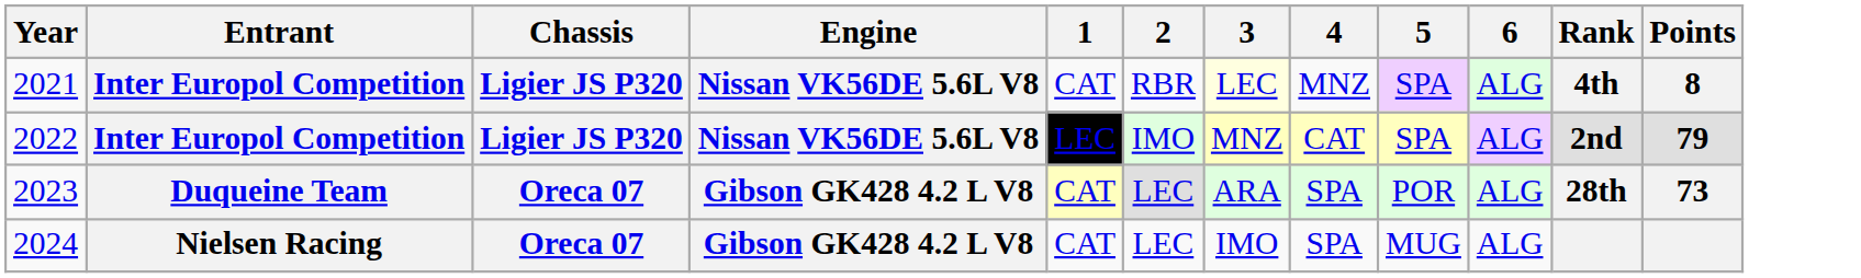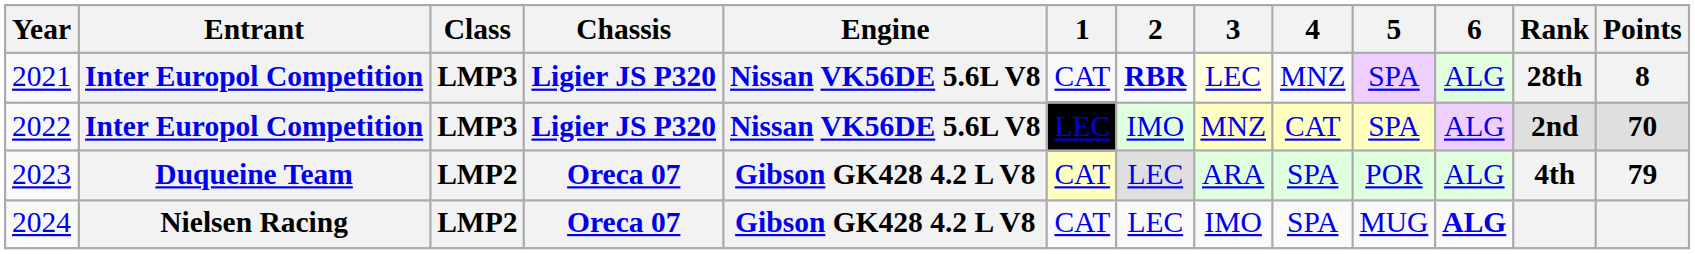 <table class="wikitable" style="text-align:center; font-size:85%">
 <tr>
 <th>Year</th>
 <th>Entrant</th>
+<th>Class</th>
 <th>Chassis</th>
 <th>Engine</th>
 <th>1</th>
 <th>2</th>
 <th>3</th>
 <th>4</th>
 <th>5</th>
 <th>6</th>
 <th>Rank</th>
 <th>Points</th>
 </tr>
 <tr>
 <td><a href='#'>2021</a></td>
 <th nowrap><a href='#'>Inter Europol Competition</a></th>
+<th>LMP3</th>
 <th nowrap><a href='#'>Ligier JS P320</a></th>
 <th nowrap><a href='#'>Nissan</a> <a href='#'>VK56DE</a> 5.6L V8</th>
 <td nowrap><a href='#'>CAT</a></td>
-<td><a href='#'>RBR</a></td>
+<td><strong><a href='#'>RBR</a></strong></td>
 <td style="background: lightyellow;"><a href='#'>LEC</a></td>
 <td><a href='#'>MNZ</a></td>
 <td style="background:#EFCFFF;"><a href='#'>SPA</a><br></td>
 <td style="background:#DFFFDF;"><a href='#'>ALG</a><br></td>
-<th>4th</th>
+<th>28th</th>
 <th>8</th>
 </tr>
 <tr>
 <td><a href='#'>2022</a></td>
 <th nowrap><a href='#'>Inter Europol Competition</a></th>
+<th>LMP3</th>
 <th nowrap><a href='#'>Ligier JS P320</a></th>
 <th nowrap><a href='#'>Nissan</a> <a href='#'>VK56DE</a> 5.6L V8</th>
 <td style="background:#000000;color:white;"><a href='#'><span>LEC</span></a><br></td>
 <td style="background:#DFFFDF;"><a href='#'>IMO</a><br></td>
 <td style="background:#FFFFBF;"><a href='#'>MNZ</a><br></td>
 <td style="background:#FFFFBF;"><a href='#'>CAT</a><br></td>
 <td style="background:#FFFFBF;"><a href='#'>SPA</a><br></td>
 <td style="background:#EFCFFF;"><a href='#'>ALG</a><br></td>
 <th style="background:#DFDFDF;">2nd</th>
-<th style="background:#DFDFDF;">79</th>
+<th style="background:#DFDFDF;">70</th>
 </tr>
 <tr>
 <td><a href='#'>2023</a></td>
 <th nowrap><a href='#'>Duqueine Team</a></th>
+<th>LMP2</th>
 <th nowrap><a href='#'>Oreca 07</a></th>
 <th nowrap><a href='#'>Gibson</a> GK428 4.2 L V8</th>
 <td style="background:#FFFFBF;"><a href='#'>CAT</a><br></td>
 <td style="background:#DFDFDF;"><a href='#'>LEC</a><br></td>
 <td style="background:#DFFFDF;"><a href='#'>ARA</a><br></td>
 <td style="background:#DFFFDF;"><a href='#'>SPA</a><br></td>
 <td style="background:#DFFFDF;"><a href='#'>POR</a><br></td>
 <td style="background:#DFFFDF;"><a href='#'>ALG</a><br></td>
-<th>28th</th>
-<th>73</th>
+<th>4th</th>
+<th>79</th>
 </tr>
 <tr>
 <td><a href='#'>2024</a></td>
 <th nowrap>Nielsen Racing</th>
+<th>LMP2</th>
 <th nowrap><a href='#'>Oreca 07</a></th>
 <th nowrap><a href='#'>Gibson</a> GK428 4.2 L V8</th>
 <td style="background:#;"><a href='#'>CAT</a></td>
 <td style="background:#;"><a href='#'>LEC</a></td>
 <td style="background:#;"><a href='#'>IMO</a></td>
 <td style="background:#;"><a href='#'>SPA</a></td>
 <td style="background:#;"><a href='#'>MUG</a></td>
-<td style="background:#;"><a href='#'>ALG</a></td>
+<td style="background:#;"><strong><a href='#'>ALG</a></strong></td>
 <th></th>
 <th></th>
 </tr>
 </table>
